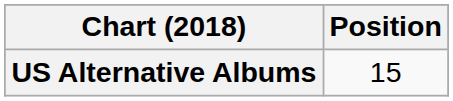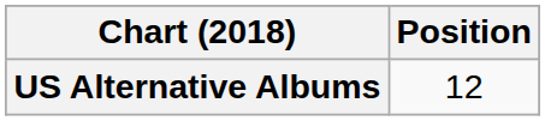 <table class="wikitable sortable plainrowheaders" style="text-align:center">
 <tr>
 <th scope="col">Chart (2018)</th>
 <th scope="col">Position</th>
 </tr>
 <tr>
 <th scope="row">US Alternative Albums</th>
-<td>15</td>
+<td>12</td>
 </tr>
 </table>
